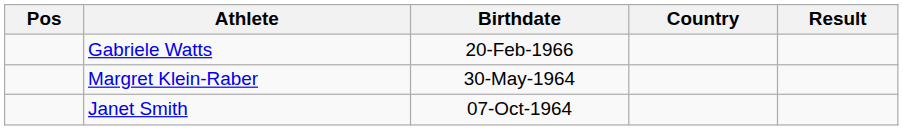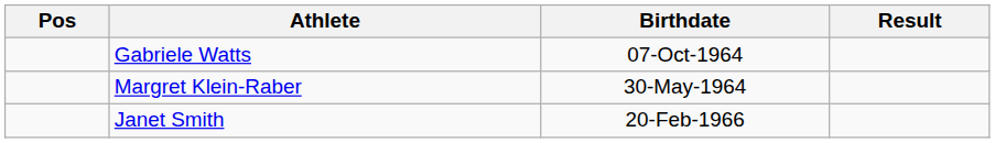 <table class="wikitable"  style="text-align:center; width:60%;">
 <tr>
 <th>Pos</th>
 <th>Athlete</th>
 <th>Birthdate</th>
-<th>Country</th>
 <th>Result</th>
 </tr>
 <tr>
 <td align=center></td>
 <td align=left><a href='#'>Gabriele Watts</a></td>
-<td>20-Feb-1966</td>
-<td align=left></td>
+<td>07-Oct-1964</td>
 <td></td>
 </tr>
 <tr>
 <td align=center></td>
 <td align=left><a href='#'>Margret Klein-Raber</a></td>
 <td>30-May-1964</td>
-<td align=left></td>
 <td></td>
 </tr>
 <tr>
 <td align=center></td>
 <td align=left><a href='#'>Janet Smith</a></td>
-<td>07-Oct-1964</td>
-<td align=left></td>
+<td>20-Feb-1966</td>
 <td></td>
 </tr>
 </table>
